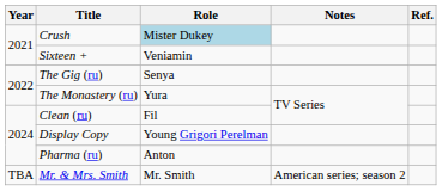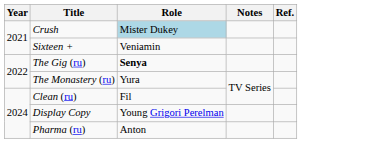 <table class="wikitable sortable">
 <tr>
 <th>Year</th>
 <th>Title</th>
 <th>Role</th>
 <th>Notes</th>
 <th>Ref.</th>
 </tr>
 <tr>
 <td rowspan="2">2021</td>
 <td><em>Crush</em></td>
 <td style="background: lightblue;">Mister Dukey</td>
 <td></td>
 <td></td>
 </tr>
 <tr>
 <td><em>Sixteen +</em></td>
 <td>Veniamin</td>
 <td></td>
 <td></td>
 </tr>
 <tr>
 <td rowspan="2">2022</td>
 <td><em>The Gig</em> (<a href='#'>ru</a>)</td>
-<td>Senya</td>
+<td><strong>Senya</strong></td>
 <td></td>
 <td></td>
 </tr>
 <tr>
 <td><em>The Monastery</em> (<a href='#'>ru</a>)</td>
 <td>Yura</td>
 <td rowspan="2">TV Series</td>
 <td></td>
 </tr>
 <tr>
 <td rowspan="3">2024</td>
 <td><em>Clean</em> (<a href='#'>ru</a>)</td>
 <td>Fil</td>
 <td></td>
 </tr>
 <tr>
 <td><em>Display Copy</em></td>
 <td>Young <a href='#'>Grigori Perelman</a></td>
 <td></td>
 <td></td>
 </tr>
 <tr>
 <td><em>Pharma</em> (<a href='#'>ru</a>)</td>
 <td>Anton</td>
 <td></td>
 <td></td>
 </tr>
-<tr>
-<td>TBA</td>
-<td><em><a href='#'>Mr. & Mrs. Smith</a></em> </td>
-<td>Mr. Smith</td>
-<td>American series; season 2</td>
-<td></td>
-</tr>
 </table>
